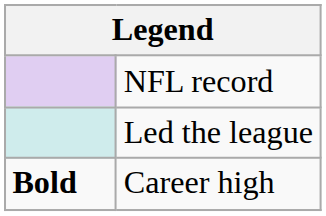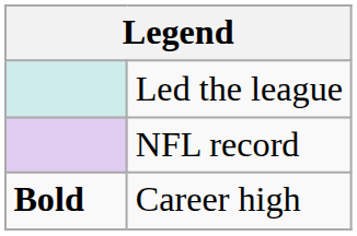 <table class="wikitable mw-collapsible mw-collapsed">
 <tr>
 <th colspan="2">Legend</th>
+</tr>
+<tr>
+<td style="background:#cfecec; width:3em;"></td>
+<td>Led the league</td>
 </tr>
 <tr>
 <td style="background:#e0cef2; width:3em"></td>
 <td>NFL record</td>
 </tr>
 <tr>
-<td style="background:#cfecec; width:3em;"></td>
-<td>Led the league</td>
-</tr>
-<tr>
 <td><strong>Bold</strong></td>
 <td>Career high</td>
 </tr>
 </table>
